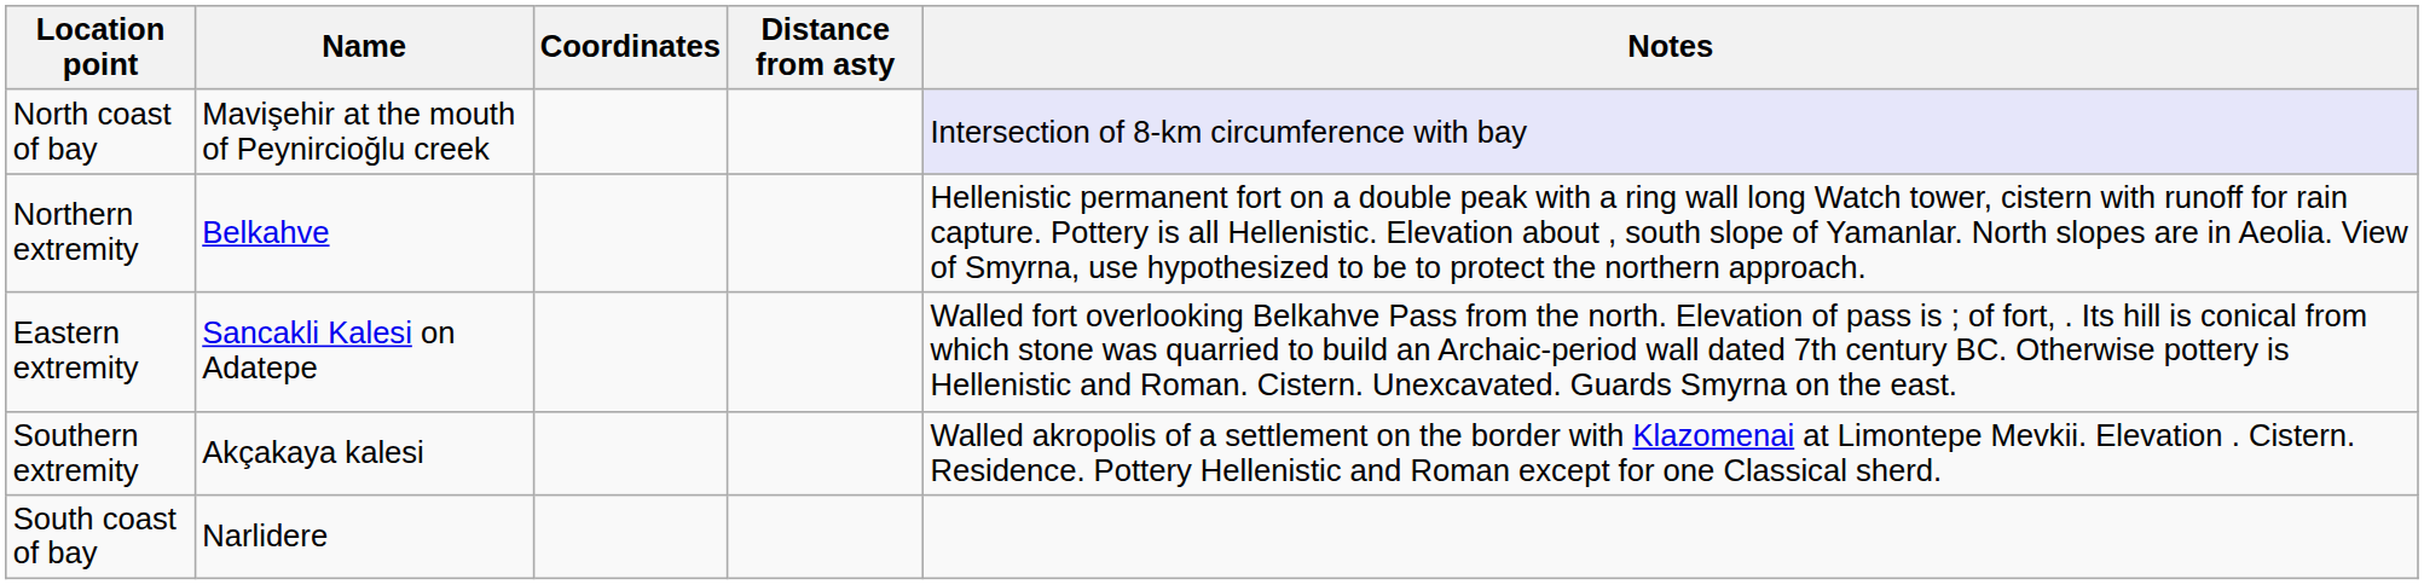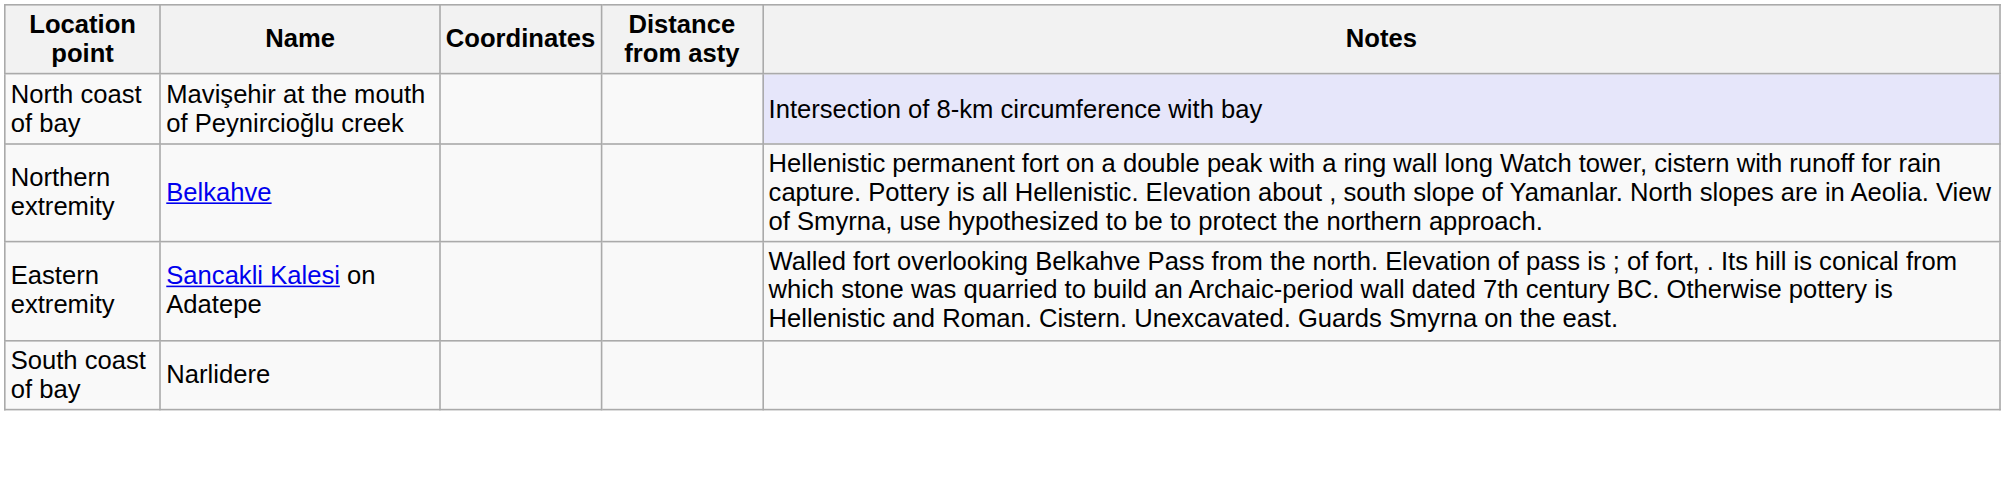 <table class="wikitable">
 <tr>
 <th>Location point</th>
 <th>Name</th>
 <th>Coordinates</th>
 <th>Distance from asty</th>
 <th>Notes</th>
 </tr>
 <tr>
 <td>North coast of bay</td>
 <td>Mavişehir at the mouth of Peynircioğlu creek</td>
 <td></td>
 <td></td>
 <td style="background: lavender;">Intersection of 8-km circumference with bay</td>
 </tr>
 <tr>
 <td>Northern extremity</td>
 <td><a href='#'>Belkahve</a></td>
 <td></td>
 <td></td>
 <td>Hellenistic permanent fort on a double peak with a ring wall  long Watch tower, cistern with runoff for rain capture. Pottery is all Hellenistic. Elevation about , south slope of Yamanlar. North slopes are in Aeolia. View of Smyrna, use hypothesized to be to protect the northern approach.</td>
 </tr>
 <tr>
 <td>Eastern extremity</td>
 <td><a href='#'>Sancakli Kalesi</a> on Adatepe</td>
 <td></td>
 <td></td>
 <td>Walled fort overlooking Belkahve Pass from the north. Elevation of pass is ; of fort, . Its hill is conical from which stone was quarried to build an Archaic-period wall dated 7th century BC. Otherwise pottery is Hellenistic and Roman. Cistern. Unexcavated. Guards Smyrna on the east.</td>
 </tr>
 <tr>
-<td>Southern extremity</td>
-<td>Akçakaya kalesi</td>
-<td></td>
-<td></td>
-<td>Walled akropolis of a settlement on the border with <a href='#'>Klazomenai</a> at Limontepe Mevkii. Elevation . Cistern. Residence. Pottery Hellenistic and Roman except for one Classical sherd.</td>
-</tr>
-<tr>
 <td>South coast of bay</td>
 <td>Narlidere</td>
 <td></td>
 <td></td>
 <td></td>
 </tr>
 </table>
